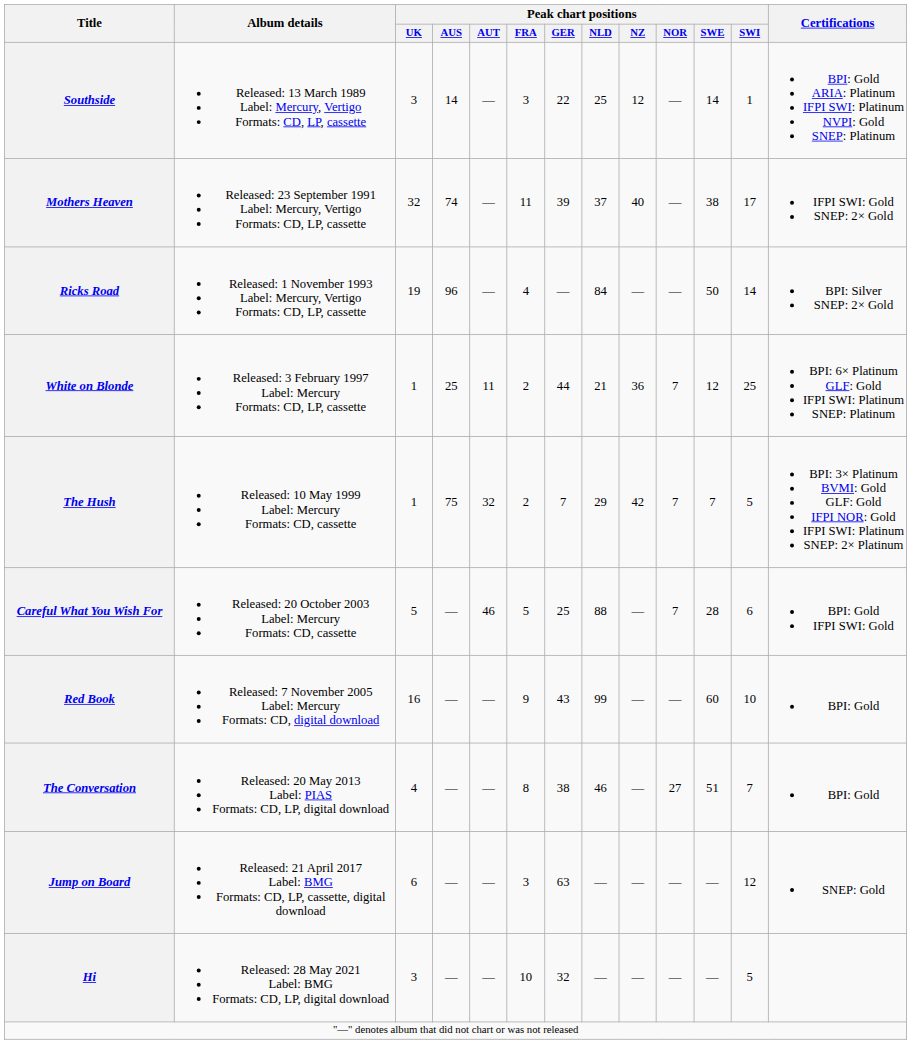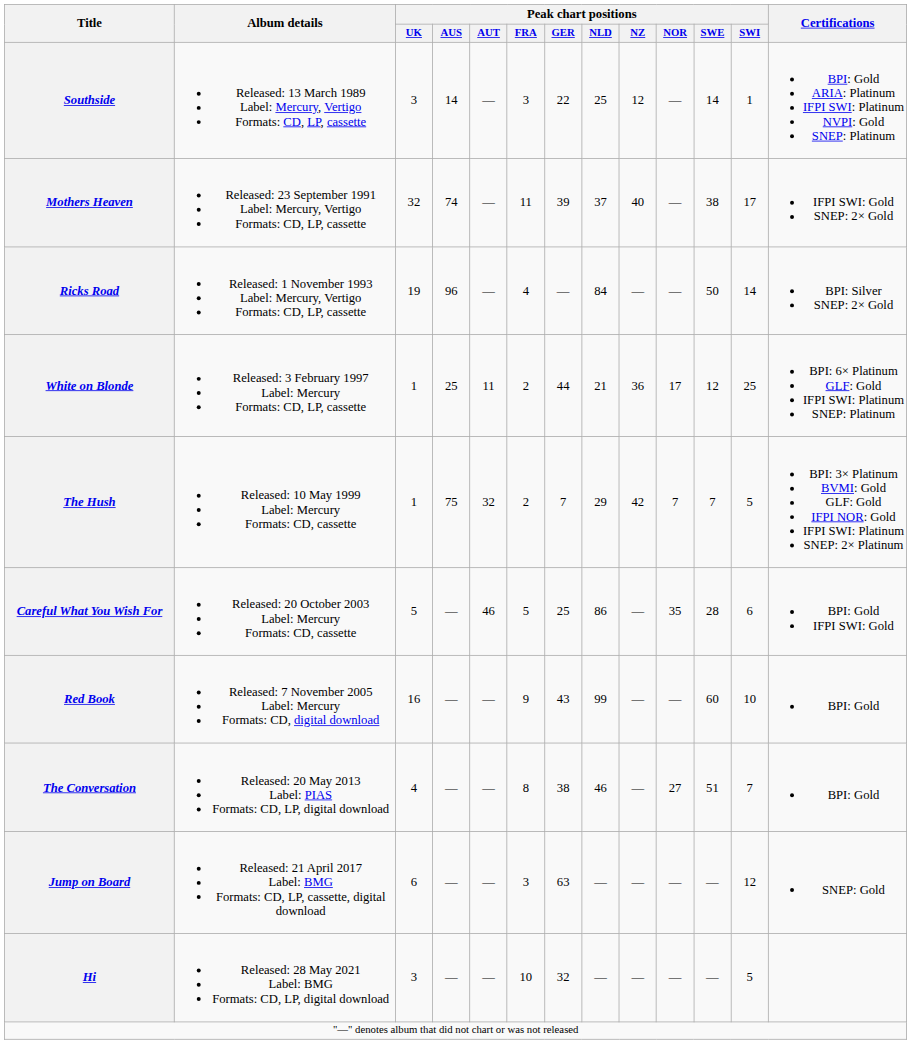 <table class="wikitable plainrowheaders" style="text-align:center;">
 <tr>
 <th scope="col" rowspan="2" style="width:13em;">Title</th>
 <th scope="col" rowspan="2" style="width:17em;">Album details</th>
 <th scope="col" colspan="10">Peak chart positions</th>
 <th scope="col" rowspan="2"><a href='#'>Certifications</a></th>
 </tr>
 <tr>
 <th scope="col" style="width:3em;font-size:85%;"><a href='#'>UK</a><br></th>
 <th scope="col" style="width:3em;font-size:85%;"><a href='#'>AUS</a><br></th>
 <th scope="col" style="width:3em;font-size:85%;"><a href='#'>AUT</a><br></th>
 <th scope="col" style="width:3em;font-size:85%;"><a href='#'>FRA</a><br></th>
 <th scope="col" style="width:3em;font-size:85%;"><a href='#'>GER</a><br></th>
 <th scope="col" style="width:3em;font-size:85%;"><a href='#'>NLD</a><br></th>
 <th scope="col" style="width:3em;font-size:85%;"><a href='#'>NZ</a><br></th>
 <th scope="col" style="width:3em;font-size:85%;"><a href='#'>NOR</a><br></th>
 <th scope="col" style="width:3em;font-size:85%;"><a href='#'>SWE</a><br></th>
 <th scope="col" style="width:3em;font-size:85%;"><a href='#'>SWI</a><br></th>
 </tr>
 <tr>
 <th scope="row"><em><a href='#'>Southside</a></em></th>
 <td><br><ul><li>Released: 13 March 1989</li><li>Label: <a href='#'>Mercury</a>, <a href='#'>Vertigo</a></li><li>Formats: <a href='#'>CD</a>, <a href='#'>LP</a>, <a href='#'>cassette</a></li></ul></td>
 <td>3</td>
 <td>14</td>
 <td>—</td>
 <td>3</td>
 <td>22</td>
 <td>25</td>
 <td>12</td>
 <td>—</td>
 <td>14</td>
 <td>1</td>
 <td><br><ul><li><a href='#'>BPI</a>: Gold</li><li><a href='#'>ARIA</a>: Platinum</li><li><a href='#'>IFPI SWI</a>: Platinum</li><li><a href='#'>NVPI</a>: Gold</li><li><a href='#'>SNEP</a>: Platinum</li></ul></td>
 </tr>
 <tr>
 <th scope="row"><em><a href='#'>Mothers Heaven</a></em></th>
 <td><br><ul><li>Released: 23 September 1991</li><li>Label: Mercury, Vertigo</li><li>Formats: CD, LP, cassette</li></ul></td>
 <td>32</td>
 <td>74</td>
 <td>—</td>
 <td>11</td>
 <td>39</td>
 <td>37</td>
 <td>40</td>
 <td>—</td>
 <td>38</td>
 <td>17</td>
 <td><br><ul><li>IFPI SWI: Gold</li><li>SNEP: 2× Gold</li></ul></td>
 </tr>
 <tr>
 <th scope="row"><em><a href='#'>Ricks Road</a></em></th>
 <td><br><ul><li>Released: 1 November 1993</li><li>Label: Mercury, Vertigo</li><li>Formats: CD, LP, cassette</li></ul></td>
 <td>19</td>
 <td>96</td>
 <td>—</td>
 <td>4</td>
 <td>—</td>
 <td>84</td>
 <td>—</td>
 <td>—</td>
 <td>50</td>
 <td>14</td>
 <td><br><ul><li>BPI: Silver</li><li>SNEP: 2× Gold</li></ul></td>
 </tr>
 <tr>
 <th scope="row"><em><a href='#'>White on Blonde</a></em></th>
 <td><br><ul><li>Released: 3 February 1997</li><li>Label: Mercury</li><li>Formats: CD, LP, cassette</li></ul></td>
 <td>1</td>
 <td>25</td>
 <td>11</td>
 <td>2</td>
 <td>44</td>
 <td>21</td>
 <td>36</td>
-<td>7</td>
+<td>17</td>
 <td>12</td>
 <td>25</td>
 <td><br><ul><li>BPI: 6× Platinum</li><li><a href='#'>GLF</a>: Gold</li><li>IFPI SWI: Platinum</li><li>SNEP: Platinum</li></ul></td>
 </tr>
 <tr>
 <th scope="row"><em><a href='#'>The Hush</a></em></th>
 <td><br><ul><li>Released: 10 May 1999</li><li>Label: Mercury</li><li>Formats: CD, cassette</li></ul></td>
 <td>1</td>
 <td>75</td>
 <td>32</td>
 <td>2</td>
 <td>7</td>
 <td>29</td>
 <td>42</td>
 <td>7</td>
 <td>7</td>
 <td>5</td>
 <td><br><ul><li>BPI: 3× Platinum</li><li><a href='#'>BVMI</a>: Gold</li><li>GLF: Gold</li><li><a href='#'>IFPI NOR</a>: Gold</li><li>IFPI SWI: Platinum</li><li>SNEP: 2× Platinum</li></ul></td>
 </tr>
 <tr>
 <th scope="row"><em><a href='#'>Careful What You Wish For</a></em></th>
 <td><br><ul><li>Released: 20 October 2003</li><li>Label: Mercury</li><li>Formats: CD, cassette</li></ul></td>
 <td>5</td>
 <td>—</td>
 <td>46</td>
 <td>5</td>
 <td>25</td>
-<td>88</td>
+<td>86</td>
 <td>—</td>
-<td>7</td>
+<td>35</td>
 <td>28</td>
 <td>6</td>
 <td><br><ul><li>BPI: Gold</li><li>IFPI SWI: Gold</li></ul></td>
 </tr>
 <tr>
 <th scope="row"><em><a href='#'>Red Book</a></em></th>
 <td><br><ul><li>Released: 7 November 2005</li><li>Label: Mercury</li><li>Formats: CD, <a href='#'>digital download</a></li></ul></td>
 <td>16</td>
 <td>—</td>
 <td>—</td>
 <td>9</td>
 <td>43</td>
 <td>99</td>
 <td>—</td>
 <td>—</td>
 <td>60</td>
 <td>10</td>
 <td><br><ul><li>BPI: Gold</li></ul></td>
 </tr>
 <tr>
 <th scope="row"><em><a href='#'>The Conversation</a></em></th>
 <td><br><ul><li>Released: 20 May 2013</li><li>Label: <a href='#'>PIAS</a></li><li>Formats: CD, LP, digital download</li></ul></td>
 <td>4</td>
 <td>—</td>
 <td>—</td>
 <td>8</td>
 <td>38</td>
 <td>46</td>
 <td>—</td>
 <td>27</td>
 <td>51</td>
 <td>7</td>
 <td><br><ul><li>BPI: Gold</li></ul></td>
 </tr>
 <tr>
 <th scope="row"><em><a href='#'>Jump on Board</a></em></th>
 <td><br><ul><li>Released: 21 April 2017</li><li>Label: <a href='#'>BMG</a></li><li>Formats: CD, LP, cassette, digital download</li></ul></td>
 <td>6</td>
 <td>—</td>
 <td>—</td>
 <td>3</td>
 <td>63</td>
 <td>—</td>
 <td>—</td>
 <td>—</td>
 <td>—</td>
 <td>12</td>
 <td><br><ul><li>SNEP: Gold</li></ul></td>
 </tr>
 <tr>
 <th scope="row"><em><a href='#'>Hi</a></em></th>
 <td><br><ul><li>Released: 28 May 2021</li><li>Label: BMG</li><li>Formats: CD, LP, digital download</li></ul></td>
 <td>3</td>
 <td>—</td>
 <td>—</td>
 <td>10</td>
 <td>32</td>
 <td>—</td>
 <td>—</td>
 <td>—</td>
 <td>—</td>
 <td>5</td>
 <td></td>
 </tr>
 <tr>
 <td colspan="15" style="font-size:85%">"—" denotes album that did not chart or was not released</td>
 </tr>
 </table>
